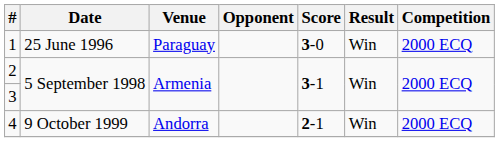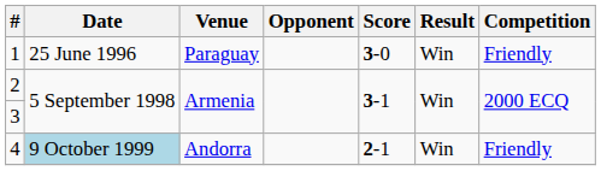 <table class="wikitable">
 <tr>
 <th>#</th>
 <th>Date</th>
 <th>Venue</th>
 <th>Opponent</th>
 <th>Score</th>
 <th>Result</th>
 <th>Competition</th>
 </tr>
 <tr>
 <td>1</td>
 <td>25 June 1996</td>
 <td><a href='#'>Paraguay</a></td>
 <td></td>
 <td><strong>3</strong>-0</td>
 <td>Win</td>
-<td><a href='#'>2000 ECQ</a></td>
+<td><a href='#'>Friendly</a></td>
 </tr>
 <tr>
 <td>2</td>
 <td rowspan="2">5 September 1998</td>
 <td rowspan="2"><a href='#'>Armenia</a></td>
 <td rowspan="2"></td>
 <td rowspan="2"><strong>3</strong>-1</td>
 <td rowspan="2">Win</td>
 <td rowspan="2"><a href='#'>2000 ECQ</a></td>
 </tr>
 <tr>
 <td>3</td>
 </tr>
 <tr>
 <td>4</td>
-<td>9 October 1999</td>
+<td style="background: lightblue;">9 October 1999</td>
 <td><a href='#'>Andorra</a></td>
 <td></td>
 <td><strong>2</strong>-1</td>
 <td>Win</td>
-<td><a href='#'>2000 ECQ</a></td>
+<td><a href='#'>Friendly</a></td>
 </tr>
 <tr>
 </tr>
 </table>
